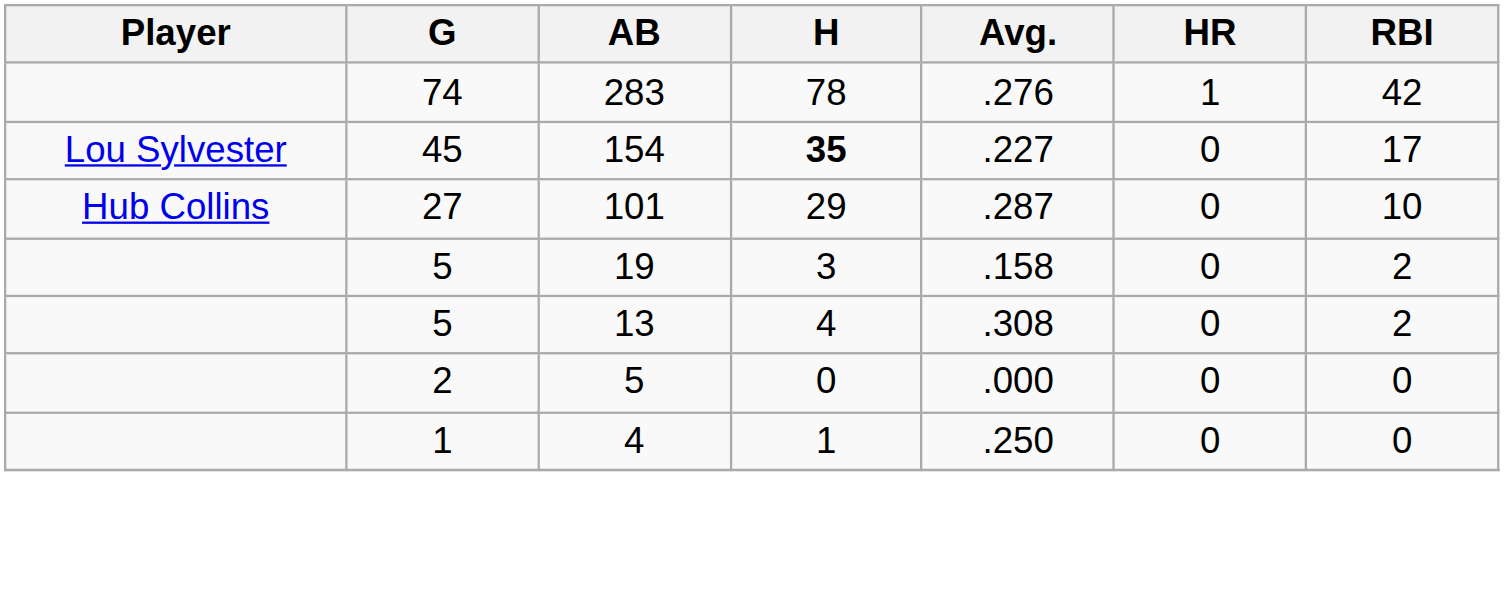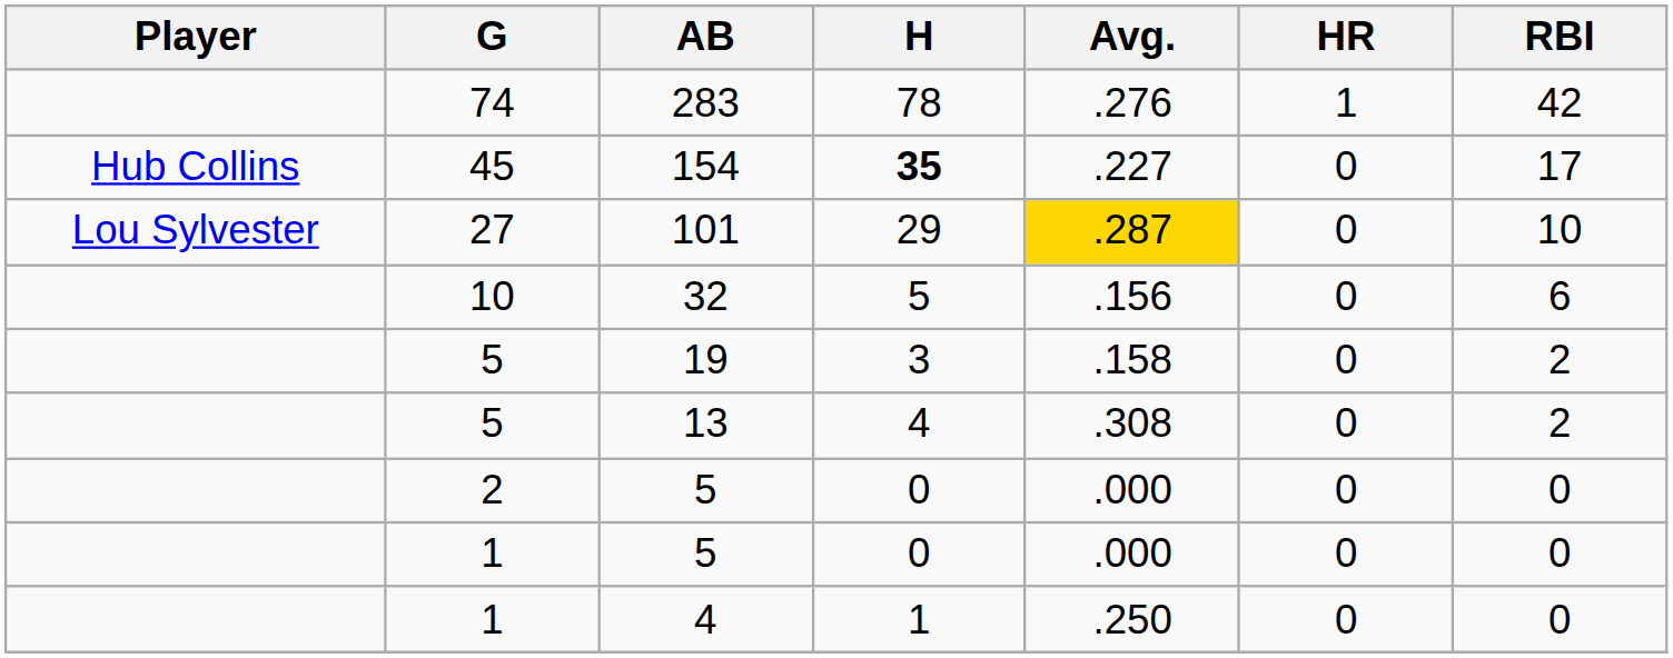 <table class="wikitable sortable">
 <tr>
 <th bgcolor="#DDDDFF" width="16%">Player</th>
 <th bgcolor="#DDDDFF" width="9%">G</th>
 <th bgcolor="#DDDDFF" width="9%">AB</th>
 <th bgcolor="#DDDDFF" width="9%">H</th>
 <th bgcolor="#DDDDFF" width="9%">Avg.</th>
 <th bgcolor="#DDDDFF" width="9%">HR</th>
 <th bgcolor="#DDDDFF" width="9%">RBI</th>
 </tr>
 <tr align="center">
 <td></td>
 <td>74</td>
 <td>283</td>
 <td>78</td>
 <td>.276</td>
 <td>1</td>
 <td>42</td>
 </tr>
 <tr align="center">
-<td><a href='#'>Lou Sylvester</a></td>
+<td><a href='#'>Hub Collins</a></td>
 <td>45</td>
 <td>154</td>
 <td><strong>35</strong></td>
 <td>.227</td>
 <td>0</td>
 <td>17</td>
 </tr>
 <tr align="center">
-<td><a href='#'>Hub Collins</a></td>
+<td><a href='#'>Lou Sylvester</a></td>
 <td>27</td>
 <td>101</td>
 <td>29</td>
-<td>.287</td>
+<td style="background: gold;">.287</td>
 <td>0</td>
 <td>10</td>
+</tr>
+<tr align="center">
+<td></td>
+<td>10</td>
+<td>32</td>
+<td>5</td>
+<td>.156</td>
+<td>0</td>
+<td>6</td>
 </tr>
 <tr align="center">
 <td></td>
 <td>5</td>
 <td>19</td>
 <td>3</td>
 <td>.158</td>
 <td>0</td>
 <td>2</td>
 </tr>
 <tr align="center">
 <td></td>
 <td>5</td>
 <td>13</td>
 <td>4</td>
 <td>.308</td>
 <td>0</td>
 <td>2</td>
 </tr>
 <tr align="center">
 <td></td>
 <td>2</td>
 <td>5</td>
 <td>0</td>
 <td>.000</td>
 <td>0</td>
 <td>0</td>
 </tr>
 <tr align="center">
 <td></td>
 <td>1</td>
+<td>5</td>
+<td>0</td>
+<td>.000</td>
+<td>0</td>
+<td>0</td>
+</tr>
+<tr align="center">
+<td></td>
+<td>1</td>
 <td>4</td>
 <td>1</td>
 <td>.250</td>
 <td>0</td>
 <td>0</td>
 </tr>
 <tr align="center">
 </tr>
 </table>
